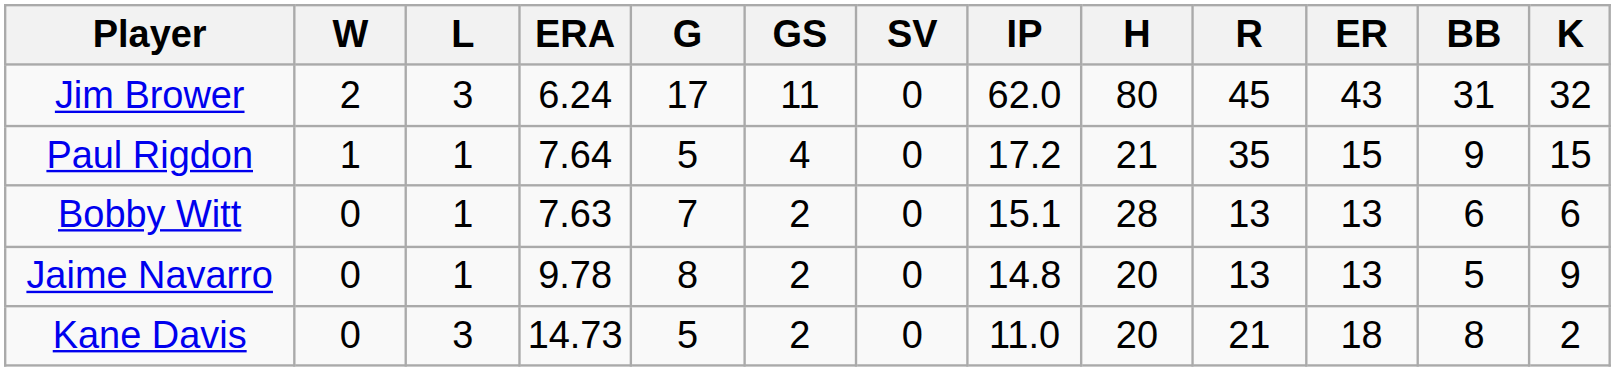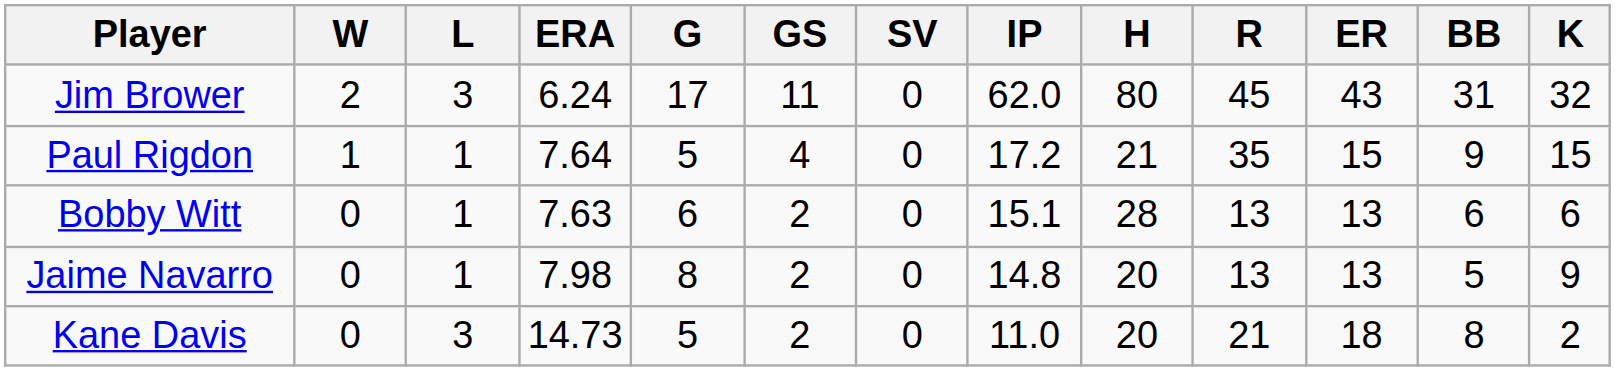 <table class="wikitable sortable">
 <tr>
 <th bgcolor="#DDDDFF" width="18%">Player</th>
 <th bgcolor="#DDDDFF" width="7%">W</th>
 <th bgcolor="#DDDDFF" width="7%">L</th>
 <th bgcolor="#DDDDFF" width="7%">ERA</th>
 <th bgcolor="#DDDDFF" width="7%">G</th>
 <th bgcolor="#DDDDFF" width="7%">GS</th>
 <th bgcolor="#DDDDFF" width="7%">SV</th>
 <th bgcolor="#DDDDFF" width="7%">IP</th>
 <th bgcolor="#DDDDFF" width="7%">H</th>
 <th bgcolor="#DDDDFF" width="7%">R</th>
 <th bgcolor="#DDDDFF" width="7%">ER</th>
 <th bgcolor="#DDDDFF" width="7%">BB</th>
 <th bgcolor="#DDDDFF" width="7%">K</th>
 </tr>
 <tr align="center">
 <td><a href='#'>Jim Brower</a></td>
 <td>2</td>
 <td>3</td>
 <td>6.24</td>
 <td>17</td>
 <td>11</td>
 <td>0</td>
 <td>62.0</td>
 <td>80</td>
 <td>45</td>
 <td>43</td>
 <td>31</td>
 <td>32</td>
 </tr>
 <tr align="center">
 <td><a href='#'>Paul Rigdon</a></td>
 <td>1</td>
 <td>1</td>
 <td>7.64</td>
 <td>5</td>
 <td>4</td>
 <td>0</td>
 <td>17.2</td>
 <td>21</td>
 <td>35</td>
 <td>15</td>
 <td>9</td>
 <td>15</td>
 </tr>
 <tr align="center">
 <td><a href='#'>Bobby Witt</a></td>
 <td>0</td>
 <td>1</td>
 <td>7.63</td>
-<td>7</td>
+<td>6</td>
 <td>2</td>
 <td>0</td>
 <td>15.1</td>
 <td>28</td>
 <td>13</td>
 <td>13</td>
 <td>6</td>
 <td>6</td>
 </tr>
 <tr align="center">
 <td><a href='#'>Jaime Navarro</a></td>
 <td>0</td>
 <td>1</td>
-<td>9.78</td>
+<td>7.98</td>
 <td>8</td>
 <td>2</td>
 <td>0</td>
 <td>14.8</td>
 <td>20</td>
 <td>13</td>
 <td>13</td>
 <td>5</td>
 <td>9</td>
 </tr>
 <tr align="center">
 <td><a href='#'>Kane Davis</a></td>
 <td>0</td>
 <td>3</td>
 <td>14.73</td>
 <td>5</td>
 <td>2</td>
 <td>0</td>
 <td>11.0</td>
 <td>20</td>
 <td>21</td>
 <td>18</td>
 <td>8</td>
 <td>2</td>
 </tr>
 </table>
